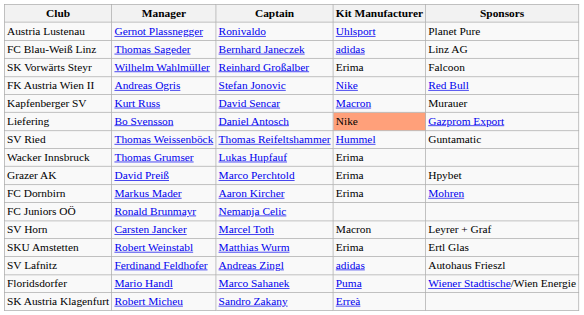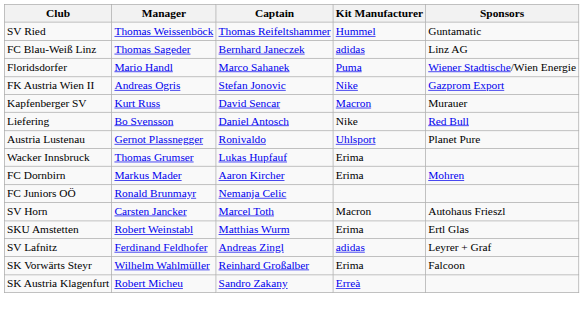 <table class="wikitable sortable" style="text-align: left style="font-size: 85%;">
 <tr>
 <th>Club</th>
 <th>Manager</th>
 <th>Captain</th>
 <th>Kit Manufacturer</th>
 <th>Sponsors</th>
 </tr>
 <tr>
-<td>Austria Lustenau</td>
-<td> <a href='#'>Gernot Plassnegger</a></td>
-<td><a href='#'>Ronivaldo</a></td>
-<td><a href='#'>Uhlsport</a></td>
-<td>Planet Pure</td>
+<td>SV Ried</td>
+<td> <a href='#'>Thomas Weissenböck</a></td>
+<td><a href='#'>Thomas Reifeltshammer</a></td>
+<td><a href='#'>Hummel</a></td>
+<td>Guntamatic</td>
 </tr>
 <tr>
 <td>FC Blau-Weiß Linz</td>
 <td> <a href='#'>Thomas Sageder</a></td>
 <td><a href='#'>Bernhard Janeczek</a></td>
 <td><a href='#'>adidas</a></td>
 <td>Linz AG</td>
 </tr>
 <tr>
-<td>SK Vorwärts Steyr</td>
-<td> <a href='#'>Wilhelm Wahlmüller</a></td>
-<td><a href='#'>Reinhard Großalber</a></td>
-<td>Erima</td>
-<td>Falcoon</td>
+<td>Floridsdorfer</td>
+<td> <a href='#'>Mario Handl</a></td>
+<td><a href='#'>Marco Sahanek</a></td>
+<td><a href='#'>Puma</a></td>
+<td><a href='#'>Wiener Stadtische</a>/Wien Energie</td>
 </tr>
 <tr>
 <td>FK Austria Wien II</td>
 <td> <a href='#'>Andreas Ogris</a></td>
 <td><a href='#'>Stefan Jonovic</a></td>
 <td><a href='#'>Nike</a></td>
-<td><a href='#'>Red Bull</a></td>
+<td><a href='#'>Gazprom Export</a></td>
 </tr>
 <tr>
 <td>Kapfenberger SV</td>
 <td> <a href='#'>Kurt Russ</a></td>
 <td><a href='#'>David Sencar</a></td>
 <td><a href='#'>Macron</a></td>
 <td>Murauer</td>
 </tr>
 <tr>
 <td>Liefering</td>
 <td> <a href='#'>Bo Svensson</a></td>
 <td><a href='#'>Daniel Antosch</a></td>
-<td style="background: lightsalmon;">Nike</td>
-<td><a href='#'>Gazprom Export</a></td>
+<td>Nike</td>
+<td><a href='#'>Red Bull</a></td>
 </tr>
 <tr>
-<td>SV Ried</td>
-<td> <a href='#'>Thomas Weissenböck</a></td>
-<td><a href='#'>Thomas Reifeltshammer</a></td>
-<td><a href='#'>Hummel</a></td>
-<td>Guntamatic</td>
+<td>Austria Lustenau</td>
+<td> <a href='#'>Gernot Plassnegger</a></td>
+<td><a href='#'>Ronivaldo</a></td>
+<td><a href='#'>Uhlsport</a></td>
+<td>Planet Pure</td>
 </tr>
 <tr>
 <td>Wacker Innsbruck</td>
 <td> <a href='#'>Thomas Grumser</a></td>
 <td><a href='#'>Lukas Hupfauf</a></td>
 <td>Erima</td>
 <td></td>
-</tr>
-<tr>
-<td>Grazer AK</td>
-<td> <a href='#'>David Preiß</a></td>
-<td><a href='#'>Marco Perchtold</a></td>
-<td>Erima</td>
-<td>Hpybet</td>
 </tr>
 <tr>
 <td>FC Dornbirn</td>
 <td> <a href='#'>Markus Mader</a></td>
 <td><a href='#'>Aaron Kircher</a></td>
 <td>Erima</td>
 <td><a href='#'>Mohren</a></td>
 </tr>
 <tr>
 <td>FC Juniors OÖ</td>
 <td> <a href='#'>Ronald Brunmayr</a></td>
 <td><a href='#'>Nemanja Celic</a></td>
 <td></td>
 <td></td>
 </tr>
 <tr>
 <td>SV Horn</td>
 <td> <a href='#'>Carsten Jancker</a></td>
 <td><a href='#'>Marcel Toth</a></td>
 <td>Macron</td>
-<td>Leyrer + Graf</td>
+<td>Autohaus Frieszl</td>
 </tr>
 <tr>
 <td>SKU Amstetten</td>
 <td> <a href='#'>Robert Weinstabl</a></td>
 <td><a href='#'>Matthias Wurm</a></td>
 <td>Erima</td>
 <td>Ertl Glas</td>
 </tr>
 <tr>
 <td>SV Lafnitz</td>
 <td> <a href='#'>Ferdinand Feldhofer</a></td>
 <td><a href='#'>Andreas Zingl</a></td>
 <td><a href='#'>adidas</a></td>
-<td>Autohaus Frieszl</td>
+<td>Leyrer + Graf</td>
 </tr>
 <tr>
-<td>Floridsdorfer</td>
-<td> <a href='#'>Mario Handl</a></td>
-<td><a href='#'>Marco Sahanek</a></td>
-<td><a href='#'>Puma</a></td>
-<td><a href='#'>Wiener Stadtische</a>/Wien Energie</td>
+<td>SK Vorwärts Steyr</td>
+<td> <a href='#'>Wilhelm Wahlmüller</a></td>
+<td><a href='#'>Reinhard Großalber</a></td>
+<td>Erima</td>
+<td>Falcoon</td>
 </tr>
 <tr>
 <td>SK Austria Klagenfurt</td>
 <td> <a href='#'>Robert Micheu</a></td>
 <td><a href='#'>Sandro Zakany</a></td>
 <td><a href='#'>Erreà</a></td>
 <td></td>
 </tr>
 </table>
